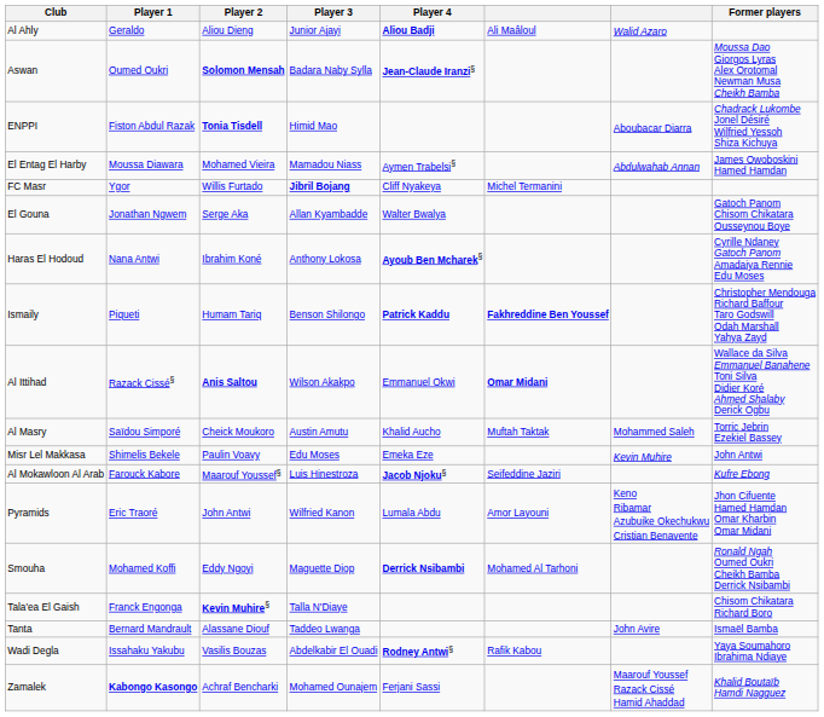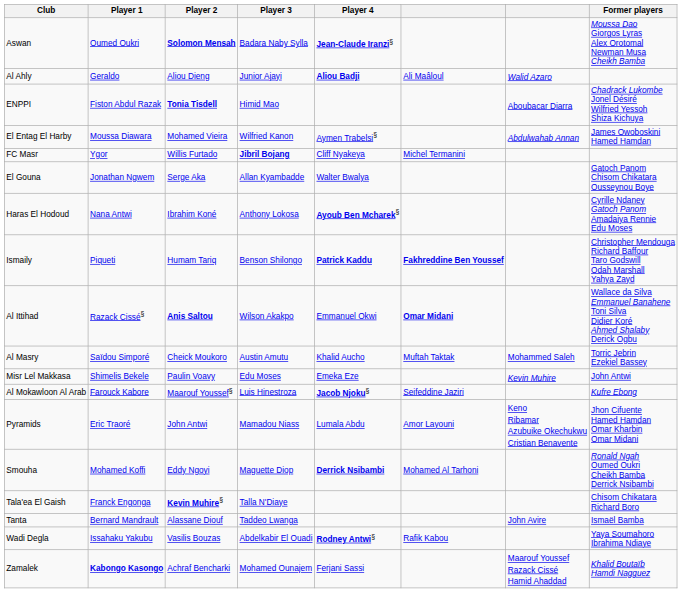 <table class="wikitable" style="font-size: 77%; white-space: nowrap">
 <tr>
 <th>Club</th>
 <th>Player 1</th>
 <th>Player 2</th>
 <th>Player 3</th>
 <th>Player 4</th>
 <th></th>
 <th></th>
 <th>Former players</th>
 </tr>
 <tr>
+<td>Aswan</td>
+<td> <a href='#'>Oumed Oukri</a></td>
+<td> <strong><a href='#'>Solomon Mensah</a></strong></td>
+<td> <a href='#'>Badara Naby Sylla</a></td>
+<td> <strong><a href='#'>Jean-Claude Iranzi</a></strong><sup>§</sup></td>
+<td></td>
+<td></td>
+<td> <em><a href='#'>Moussa Dao</a></em><br> <a href='#'>Giorgos Lyras</a><br> <a href='#'>Alex Orotomal</a><br> <a href='#'>Newman Musa</a><br> <em><a href='#'>Cheikh Bamba</a></em></td>
+</tr>
+<tr>
 <td>Al Ahly</td>
 <td> <a href='#'>Geraldo</a></td>
 <td> <a href='#'>Aliou Dieng</a></td>
 <td> <a href='#'>Junior Ajayi</a></td>
 <td> <strong><a href='#'>Aliou Badji</a></strong></td>
 <td> <a href='#'>Ali Maâloul</a></td>
 <td> <em><a href='#'>Walid Azaro</a></em><sup></sup></td>
 <td></td>
-</tr>
-<tr>
-<td>Aswan</td>
-<td> <a href='#'>Oumed Oukri</a></td>
-<td> <strong><a href='#'>Solomon Mensah</a></strong></td>
-<td> <a href='#'>Badara Naby Sylla</a></td>
-<td> <strong><a href='#'>Jean-Claude Iranzi</a></strong><sup>§</sup></td>
-<td></td>
-<td></td>
-<td> <em><a href='#'>Moussa Dao</a></em><br> <a href='#'>Giorgos Lyras</a><br> <a href='#'>Alex Orotomal</a><br> <a href='#'>Newman Musa</a><br> <em><a href='#'>Cheikh Bamba</a></em></td>
 </tr>
 <tr>
 <td>ENPPI</td>
 <td> <a href='#'>Fiston Abdul Razak</a></td>
 <td> <strong><a href='#'>Tonia Tisdell</a></strong></td>
 <td> <a href='#'>Himid Mao</a></td>
 <td></td>
 <td></td>
 <td> <a href='#'>Aboubacar Diarra</a><sup></sup></td>
 <td> <em><a href='#'>Chadrack Lukombe</a></em><br> <a href='#'>Jonel Désiré</a><br> <a href='#'>Wilfried Yessoh</a><br> <a href='#'>Shiza Kichuya</a></td>
 </tr>
 <tr>
 <td>El Entag El Harby</td>
 <td> <a href='#'>Moussa Diawara</a></td>
 <td> <a href='#'>Mohamed Vieira</a></td>
-<td> <a href='#'>Mamadou Niass</a></td>
+<td> <a href='#'>Wilfried Kanon</a></td>
 <td> <a href='#'>Aymen Trabelsi</a><sup>§</sup></td>
 <td></td>
 <td> <em><a href='#'>Abdulwahab Annan</a></em><sup></sup></td>
 <td> <a href='#'>James Owoboskini</a><br> <a href='#'>Hamed Hamdan</a></td>
 </tr>
 <tr>
 <td>FC Masr</td>
 <td> <a href='#'>Ygor</a></td>
 <td> <a href='#'>Willis Furtado</a></td>
 <td> <strong><a href='#'>Jibril Bojang</a></strong></td>
 <td> <a href='#'>Cliff Nyakeya</a></td>
 <td> <a href='#'>Michel Termanini</a></td>
 <td></td>
 <td></td>
 </tr>
 <tr>
 <td>El Gouna</td>
 <td> <a href='#'>Jonathan Ngwem</a></td>
 <td> <a href='#'>Serge Aka</a></td>
 <td> <a href='#'>Allan Kyambadde</a></td>
 <td> <a href='#'>Walter Bwalya</a></td>
 <td></td>
 <td></td>
 <td> <a href='#'>Gatoch Panom</a><br> <a href='#'>Chisom Chikatara</a><br> <a href='#'>Ousseynou Boye</a></td>
 </tr>
 <tr>
 <td>Haras El Hodoud</td>
 <td> <a href='#'>Nana Antwi</a></td>
 <td> <a href='#'>Ibrahim Koné</a></td>
 <td> <a href='#'>Anthony Lokosa</a></td>
 <td> <strong><a href='#'>Ayoub Ben Mcharek</a></strong><sup>§</sup></td>
 <td></td>
 <td></td>
 <td> <a href='#'>Cyrille Ndaney</a><br> <em><a href='#'>Gatoch Panom</a></em><br> <a href='#'>Amadaiya Rennie</a><br> <a href='#'>Edu Moses</a></td>
 </tr>
 <tr>
 <td>Ismaily</td>
 <td> <a href='#'>Piqueti</a></td>
 <td> <a href='#'>Humam Tariq</a></td>
 <td> <a href='#'>Benson Shilongo</a></td>
 <td> <strong><a href='#'>Patrick Kaddu</a></strong></td>
 <td> <strong><a href='#'>Fakhreddine Ben Youssef</a></strong></td>
 <td></td>
 <td> <a href='#'>Christopher Mendouga</a><br> <a href='#'>Richard Baffour</a><br> <a href='#'>Taro Godswill</a><br> <a href='#'>Odah Marshall</a><br> <a href='#'>Yahya Zayd</a></td>
 </tr>
 <tr>
 <td>Al Ittihad</td>
 <td> <a href='#'>Razack Cissé</a><sup>§</sup></td>
 <td> <strong><a href='#'>Anis Saltou</a></strong></td>
 <td> <a href='#'>Wilson Akakpo</a></td>
 <td> <a href='#'>Emmanuel Okwi</a></td>
 <td> <strong><a href='#'>Omar Midani</a></strong></td>
 <td></td>
 <td> <a href='#'>Wallace da Silva</a><br> <em><a href='#'>Emmanuel Banahene</a></em><br> <a href='#'>Toni Silva</a><br> <a href='#'>Didier Koré</a><br> <em><a href='#'>Ahmed Shalaby</a></em><br> <a href='#'>Derick Ogbu</a></td>
 </tr>
 <tr>
 <td>Al Masry</td>
 <td> <a href='#'>Saïdou Simporé</a></td>
 <td> <a href='#'>Cheick Moukoro</a></td>
 <td> <a href='#'>Austin Amutu</a></td>
 <td> <a href='#'>Khalid Aucho</a></td>
 <td> <a href='#'>Muftah Taktak</a></td>
 <td> <a href='#'>Mohammed Saleh</a></td>
 <td> <a href='#'>Torric Jebrin</a><br> <a href='#'>Ezekiel Bassey</a></td>
 </tr>
 <tr>
 <td>Misr Lel Makkasa</td>
 <td> <a href='#'>Shimelis Bekele</a></td>
 <td> <a href='#'>Paulin Voavy</a></td>
 <td> <a href='#'>Edu Moses</a></td>
 <td> <a href='#'>Emeka Eze</a></td>
 <td></td>
 <td> <em><a href='#'>Kevin Muhire</a></em><sup></sup></td>
 <td> <a href='#'>John Antwi</a></td>
 </tr>
 <tr>
 <td>Al Mokawloon Al Arab</td>
 <td> <a href='#'>Farouck Kabore</a></td>
 <td> <a href='#'>Maarouf Youssef</a><sup>§</sup></td>
 <td> <a href='#'>Luis Hinestroza</a></td>
 <td> <strong><a href='#'>Jacob Njoku</a></strong><sup>§</sup></td>
 <td> <a href='#'>Seifeddine Jaziri</a></td>
 <td></td>
 <td> <em><a href='#'>Kufre Ebong</a></em></td>
 </tr>
 <tr>
 <td>Pyramids</td>
 <td> <a href='#'>Eric Traoré</a></td>
 <td> <a href='#'>John Antwi</a></td>
-<td> <a href='#'>Wilfried Kanon</a></td>
+<td> <a href='#'>Mamadou Niass</a></td>
 <td> <a href='#'>Lumala Abdu</a></td>
 <td> <a href='#'>Amor Layouni</a></td>
 <td> <a href='#'>Keno</a><sup></sup><br> <a href='#'>Ribamar</a><sup></sup><br> <a href='#'>Azubuike Okechukwu</a><sup></sup><br> <a href='#'>Cristian Benavente</a><sup></sup></td>
 <td> <a href='#'>Jhon Cifuente</a><br> <a href='#'>Hamed Hamdan</a><br> <a href='#'>Omar Kharbin</a><br> <a href='#'>Omar Midani</a></td>
 </tr>
 <tr>
 <td>Smouha</td>
 <td> <a href='#'>Mohamed Koffi</a></td>
 <td> <a href='#'>Eddy Ngoyi</a></td>
 <td> <a href='#'>Maguette Diop</a></td>
 <td> <strong><a href='#'>Derrick Nsibambi</a></strong></td>
 <td> <a href='#'>Mohamed Al Tarhoni</a></td>
 <td></td>
 <td> <em><a href='#'>Ronald Ngah</a></em><br> <a href='#'>Oumed Oukri</a><br> <a href='#'>Cheikh Bamba</a><br> <a href='#'>Derrick Nsibambi</a></td>
 </tr>
 <tr>
 <td>Tala'ea El Gaish</td>
 <td> <a href='#'>Franck Engonga</a></td>
 <td> <strong><a href='#'>Kevin Muhire</a></strong><sup>§</sup></td>
 <td> <a href='#'>Talla N'Diaye</a></td>
 <td></td>
 <td></td>
 <td></td>
 <td> <a href='#'>Chisom Chikatara</a><br> <a href='#'>Richard Boro</a></td>
 </tr>
 <tr>
 <td>Tanta</td>
 <td> <a href='#'>Bernard Mandrault</a></td>
 <td> <a href='#'>Alassane Diouf</a></td>
 <td> <a href='#'>Taddeo Lwanga</a></td>
 <td></td>
 <td></td>
 <td> <a href='#'>John Avire</a></td>
 <td> <a href='#'>Ismaël Bamba</a></td>
 </tr>
 <tr>
 <td>Wadi Degla</td>
 <td> <a href='#'>Issahaku Yakubu</a></td>
 <td> <a href='#'>Vasilis Bouzas</a></td>
 <td> <a href='#'>Abdelkabir El Ouadi</a></td>
 <td> <strong><a href='#'>Rodney Antwi</a></strong><sup>§</sup></td>
 <td> <a href='#'>Rafik Kabou</a></td>
 <td></td>
 <td> <a href='#'>Yaya Soumahoro</a><br> <a href='#'>Ibrahima Ndiaye</a></td>
 </tr>
 <tr>
 <td>Zamalek</td>
 <td> <strong><a href='#'>Kabongo Kasongo</a></strong></td>
 <td> <a href='#'>Achraf Bencharki</a></td>
 <td> <a href='#'>Mohamed Ounajem</a></td>
 <td> <a href='#'>Ferjani Sassi</a></td>
 <td></td>
 <td> <a href='#'>Maarouf Youssef</a><sup></sup><br> <a href='#'>Razack Cissé</a><sup></sup><br> <a href='#'>Hamid Ahaddad</a><sup></sup></td>
 <td> <em><a href='#'>Khalid Boutaïb</a></em><br> <em><a href='#'>Hamdi Nagguez</a></em></td>
 </tr>
 </table>
